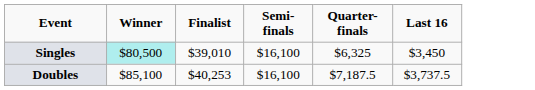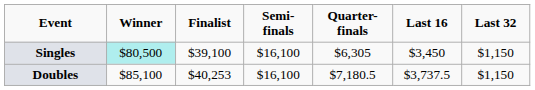 <table class="wikitable" style="font-size:90%; text-align:center">
 <tr>
 <td width="104px"><strong>Event</strong></td>
 <td width="68px"><strong>Winner</strong></td>
 <td width="68px"><strong>Finalist</strong></td>
 <td width="68px"><strong>Semi-finals</strong></td>
 <td width="80px"><strong>Quarter-finals</strong></td>
 <td width="68px"><strong>Last 16</strong></td>
+<td width="68px"><strong>Last 32</strong></td>
 </tr>
 <tr>
 <td bgcolor="#dfe2e9"><strong>Singles</strong></td>
 <td style="background: paleturquoise;">$80,500</td>
-<td>$39,010</td>
+<td>$39,100</td>
 <td>$16,100</td>
-<td>$6,325</td>
+<td>$6,305</td>
 <td>$3,450</td>
+<td>$1,150</td>
 </tr>
 <tr>
 <td bgcolor="#dfe2e9"><strong>Doubles</strong></td>
 <td>$85,100</td>
 <td>$40,253</td>
 <td>$16,100</td>
-<td>$7,187.5</td>
+<td>$7,180.5</td>
 <td>$3,737.5</td>
+<td>$1,150</td>
 </tr>
 </table>
